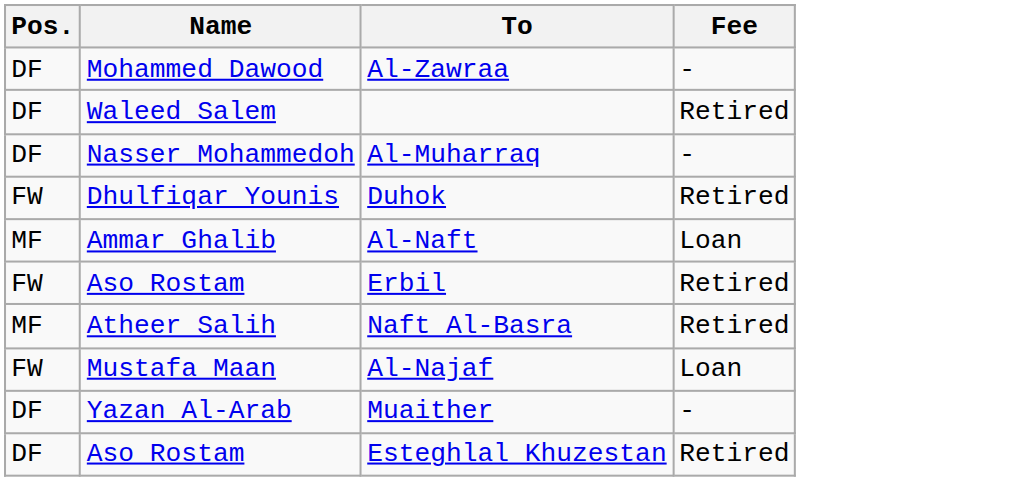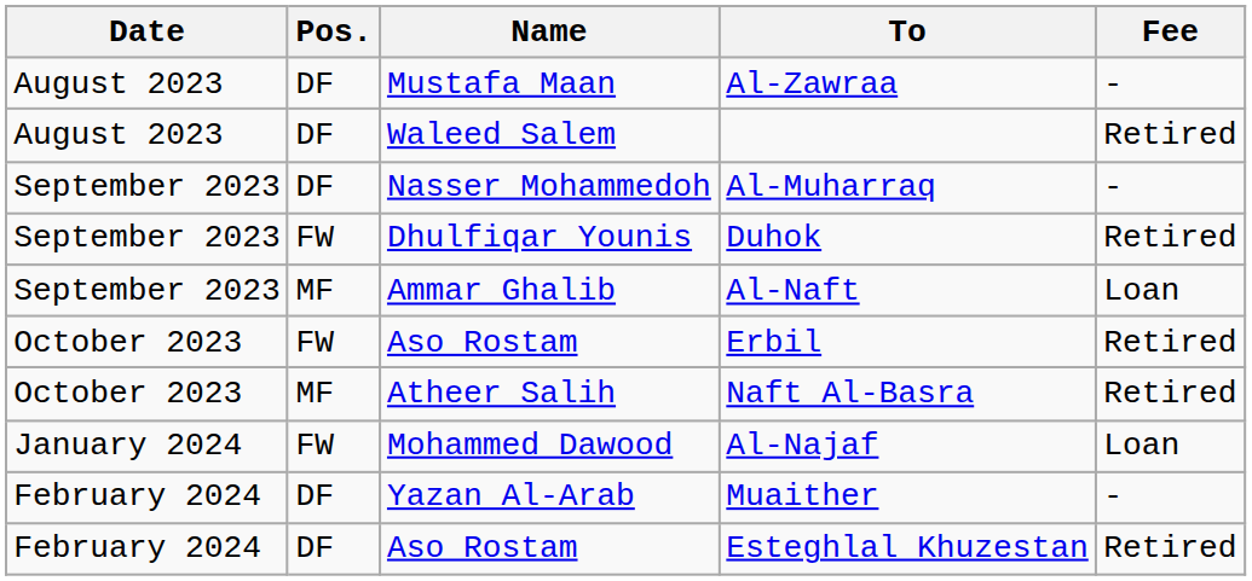 <table class="wikitable">
 <tr>
+<th>Date</th>
 <th>Pos.</th>
 <th>Name</th>
 <th>To</th>
 <th>Fee</th>
 </tr>
 <tr>
+<td>August 2023</td>
 <td>DF</td>
-<td> <a href='#'>Mohammed Dawood</a></td>
+<td> <a href='#'>Mustafa Maan</a></td>
 <td> <a href='#'>Al-Zawraa</a></td>
 <td>-</td>
 </tr>
 <tr>
+<td>August 2023</td>
 <td>DF</td>
 <td> <a href='#'>Waleed Salem</a></td>
 <td></td>
 <td>Retired</td>
 </tr>
 <tr>
+<td>September 2023</td>
 <td>DF</td>
 <td> <a href='#'>Nasser Mohammedoh</a></td>
 <td> <a href='#'>Al-Muharraq</a></td>
 <td>-</td>
 </tr>
 <tr>
+<td>September 2023</td>
 <td>FW</td>
 <td> <a href='#'>Dhulfiqar Younis</a></td>
 <td> <a href='#'>Duhok</a></td>
 <td>Retired</td>
 </tr>
 <tr>
+<td>September 2023</td>
 <td>MF</td>
 <td> <a href='#'>Ammar Ghalib</a></td>
 <td> <a href='#'>Al-Naft</a></td>
 <td>Loan</td>
 </tr>
 <tr>
+<td>October 2023</td>
 <td>FW</td>
 <td> <a href='#'>Aso Rostam</a></td>
 <td> <a href='#'>Erbil</a></td>
 <td>Retired</td>
 </tr>
 <tr>
+<td>October 2023</td>
 <td>MF</td>
 <td> <a href='#'>Atheer Salih</a></td>
 <td> <a href='#'>Naft Al-Basra</a></td>
 <td>Retired</td>
 </tr>
 <tr>
+<td>January 2024</td>
 <td>FW</td>
-<td> <a href='#'>Mustafa Maan</a></td>
+<td> <a href='#'>Mohammed Dawood</a></td>
 <td> <a href='#'>Al-Najaf</a></td>
 <td>Loan</td>
 </tr>
 <tr>
+<td>February 2024</td>
 <td>DF</td>
 <td> <a href='#'>Yazan Al-Arab</a></td>
 <td> <a href='#'>Muaither</a></td>
 <td>-</td>
 </tr>
 <tr>
+<td>February 2024</td>
 <td>DF</td>
 <td> <a href='#'>Aso Rostam</a></td>
 <td> <a href='#'>Esteghlal Khuzestan</a></td>
 <td>Retired</td>
 </tr>
 </table>
